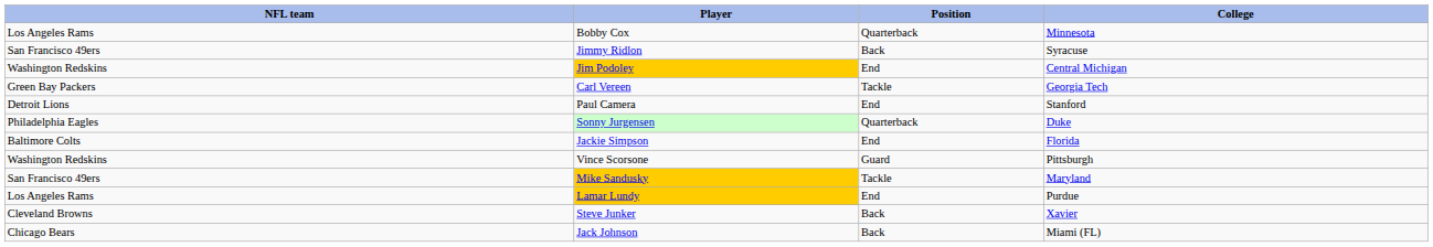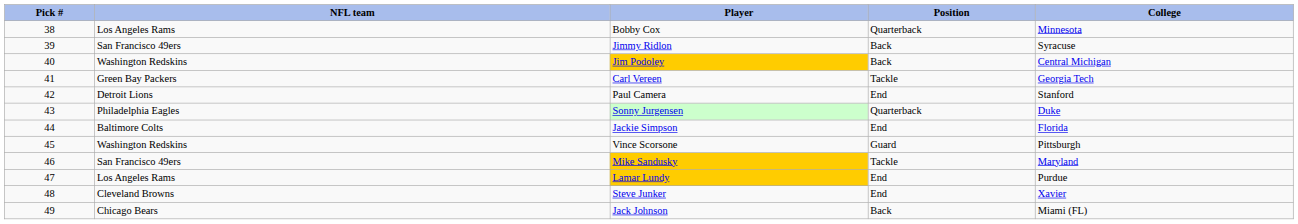 <table class="wikitable sortable sortable" style="width: 100%">
 <tr>
+<th style="background:#A8BDEC;" width=7%>Pick #</th>
 <th width=40% style="background:#A8BDEC;">NFL team</th>
 <th width=20% style="background:#A8BDEC;">Player</th>
 <th width=13% style="background:#A8BDEC;">Position</th>
 <th style="background:#A8BDEC;">College</th>
 </tr>
 <tr>
+<td align=center>38</td>
 <td>Los Angeles Rams</td>
 <td>Bobby Cox</td>
 <td>Quarterback</td>
 <td><a href='#'>Minnesota</a></td>
 </tr>
 <tr>
+<td align=center>39</td>
 <td>San Francisco 49ers</td>
 <td><a href='#'>Jimmy Ridlon</a></td>
 <td>Back</td>
 <td>Syracuse</td>
 </tr>
 <tr>
+<td align=center>40</td>
 <td>Washington Redskins</td>
 <td bgcolor="#FFCC00"><a href='#'>Jim Podoley</a></td>
-<td>End</td>
+<td>Back</td>
 <td><a href='#'>Central Michigan</a></td>
 </tr>
 <tr>
+<td align=center>41</td>
 <td>Green Bay Packers</td>
 <td><a href='#'>Carl Vereen</a></td>
 <td>Tackle</td>
 <td><a href='#'>Georgia Tech</a></td>
 </tr>
 <tr>
+<td align=center>42</td>
 <td>Detroit Lions</td>
 <td>Paul Camera</td>
 <td>End</td>
 <td>Stanford</td>
 </tr>
 <tr>
+<td align=center>43</td>
 <td>Philadelphia Eagles</td>
 <td bgcolor="#CCFFCC"><a href='#'>Sonny Jurgensen</a></td>
 <td>Quarterback</td>
 <td><a href='#'>Duke</a></td>
 </tr>
 <tr>
+<td align=center>44</td>
 <td>Baltimore Colts</td>
 <td><a href='#'>Jackie Simpson</a></td>
 <td>End</td>
 <td><a href='#'>Florida</a></td>
 </tr>
 <tr>
+<td align=center>45</td>
 <td>Washington Redskins</td>
 <td>Vince Scorsone</td>
 <td>Guard</td>
 <td>Pittsburgh</td>
 </tr>
 <tr>
+<td align=center>46</td>
 <td>San Francisco 49ers</td>
 <td bgcolor="#FFCC00"><a href='#'>Mike Sandusky</a></td>
 <td>Tackle</td>
 <td><a href='#'>Maryland</a></td>
 </tr>
 <tr>
+<td align=center>47</td>
 <td>Los Angeles Rams</td>
 <td bgcolor="#FFCC00"><a href='#'>Lamar Lundy</a></td>
 <td>End</td>
 <td>Purdue</td>
 </tr>
 <tr>
+<td align=center>48</td>
 <td>Cleveland Browns</td>
 <td><a href='#'>Steve Junker</a></td>
-<td>Back</td>
+<td>End</td>
 <td><a href='#'>Xavier</a></td>
 </tr>
 <tr>
+<td align=center>49</td>
 <td>Chicago Bears</td>
 <td><a href='#'>Jack Johnson</a></td>
 <td>Back</td>
 <td>Miami (FL)</td>
 </tr>
 </table>
